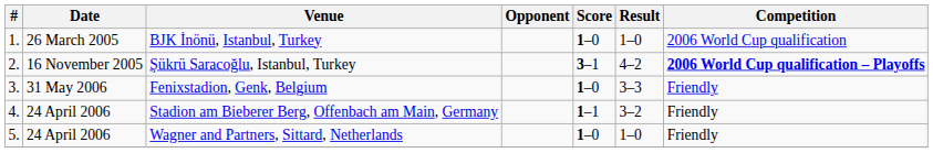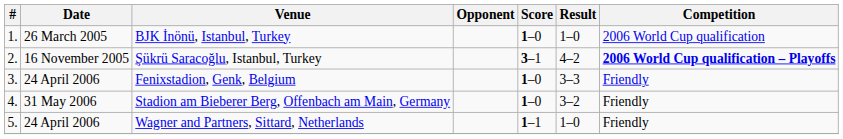 <table class="wikitable">
 <tr>
 <th>#</th>
 <th>Date</th>
 <th>Venue</th>
 <th>Opponent</th>
 <th>Score</th>
 <th>Result</th>
 <th>Competition</th>
 </tr>
 <tr>
 <td>1.</td>
 <td>26 March 2005</td>
 <td><a href='#'>BJK İnönü</a>, <a href='#'>Istanbul</a>, <a href='#'>Turkey</a></td>
 <td></td>
 <td><strong>1</strong>–0</td>
 <td>1–0</td>
 <td><a href='#'>2006 World Cup qualification</a></td>
 </tr>
 <tr>
 <td>2.</td>
 <td>16 November 2005</td>
 <td><a href='#'>Şükrü Saracoğlu</a>, Istanbul, Turkey</td>
 <td></td>
 <td><strong>3</strong>–1</td>
 <td>4–2</td>
 <td><strong><a href='#'>2006 World Cup qualification – Playoffs</a></strong></td>
 </tr>
 <tr>
 <td>3.</td>
-<td>31 May 2006</td>
+<td>24 April 2006</td>
 <td><a href='#'>Fenixstadion</a>, <a href='#'>Genk</a>, <a href='#'>Belgium</a></td>
 <td></td>
 <td><strong>1</strong>–0</td>
 <td>3–3</td>
 <td><a href='#'>Friendly</a></td>
 </tr>
 <tr>
 <td>4.</td>
-<td>24 April 2006</td>
+<td>31 May 2006</td>
 <td><a href='#'>Stadion am Bieberer Berg</a>, <a href='#'>Offenbach am Main</a>, <a href='#'>Germany</a></td>
 <td></td>
-<td><strong>1</strong>–1</td>
+<td><strong>1</strong>–0</td>
 <td>3–2</td>
 <td>Friendly</td>
 </tr>
 <tr>
 <td>5.</td>
 <td>24 April 2006</td>
 <td><a href='#'>Wagner and Partners</a>, <a href='#'>Sittard</a>, <a href='#'>Netherlands</a></td>
 <td></td>
-<td><strong>1</strong>–0</td>
+<td><strong>1</strong>–1</td>
 <td>1–0</td>
 <td>Friendly</td>
 </tr>
 <tr>
 </tr>
 </table>
